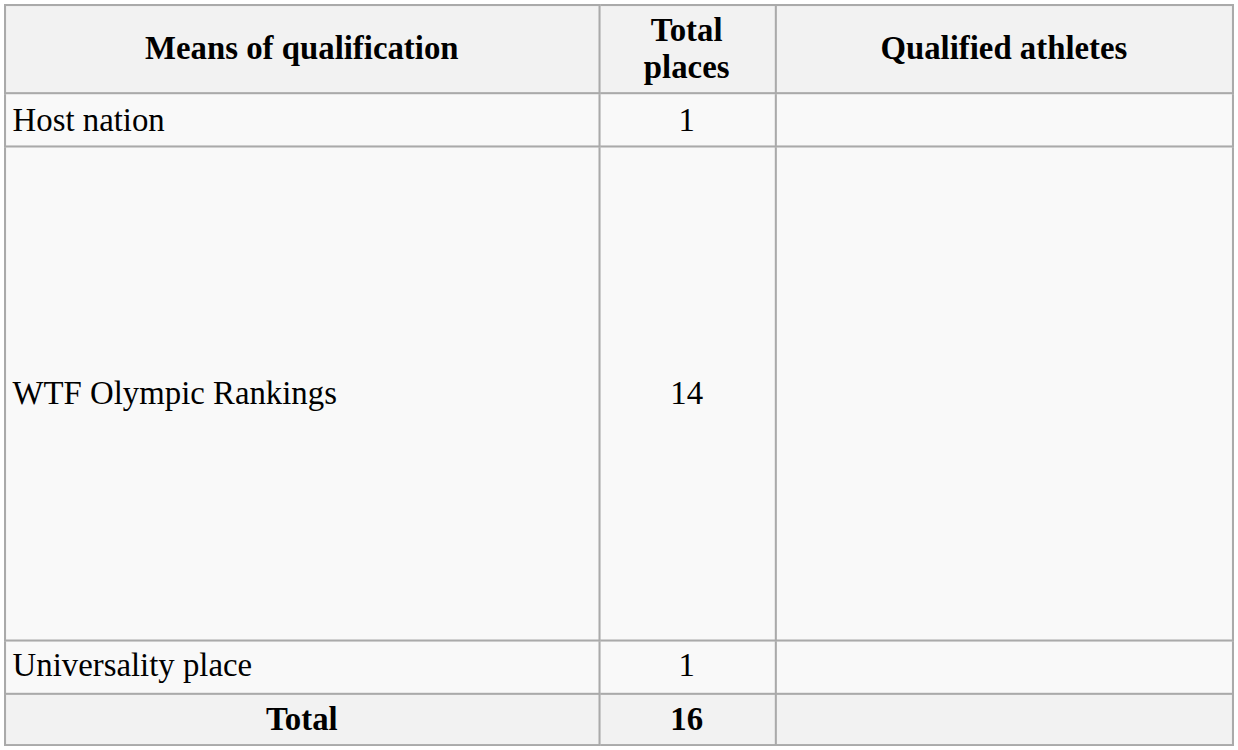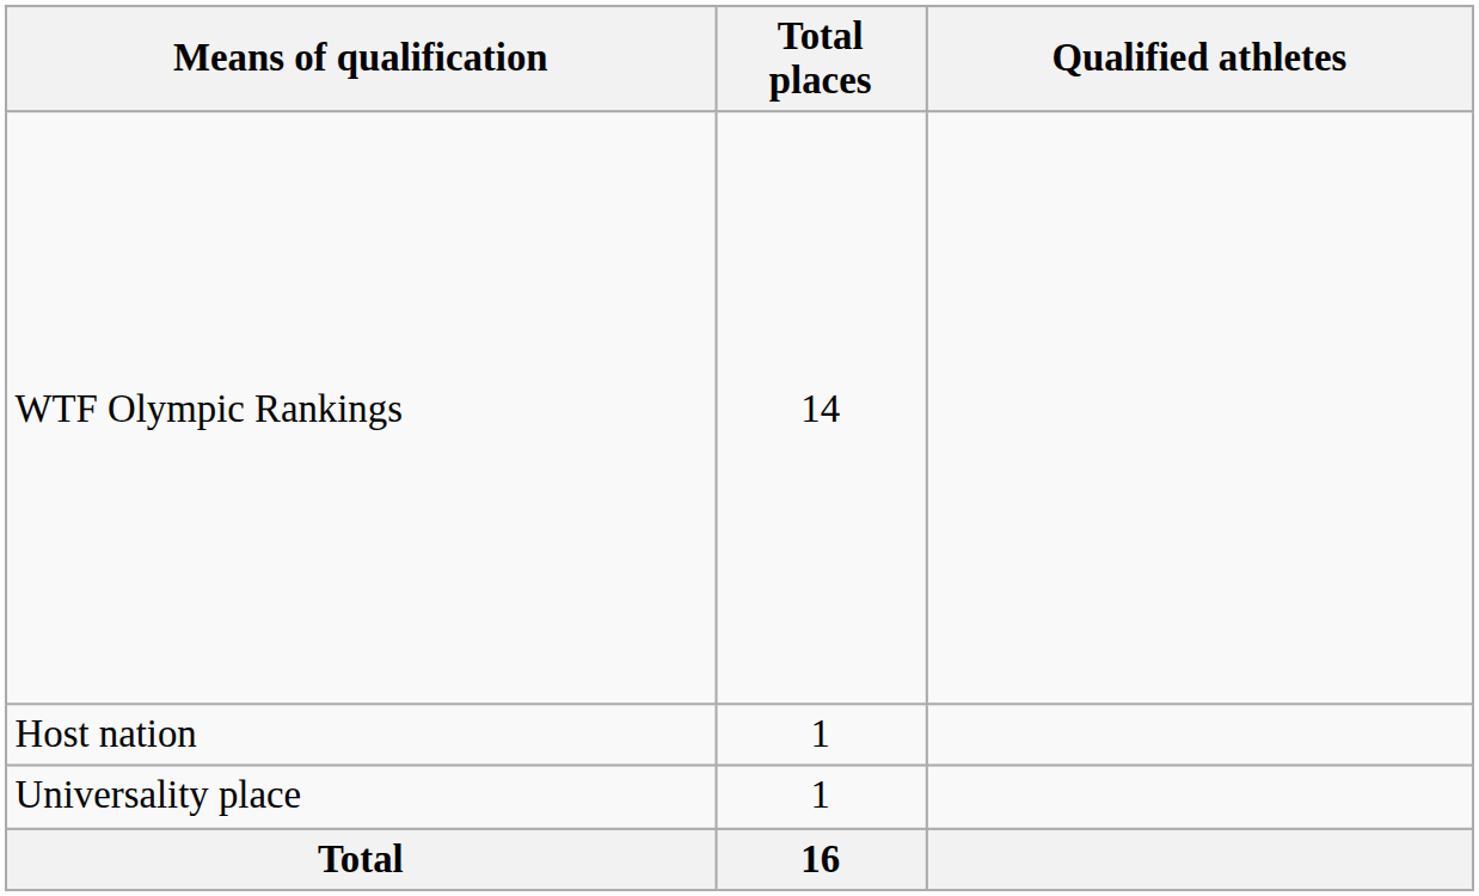 <table class="wikitable" width=600>
 <tr>
 <th>Means of qualification</th>
 <th>Total<br>places</th>
 <th>Qualified athletes</th>
 </tr>
 <tr>
+<td>WTF Olympic Rankings</td>
+<td align="center">14</td>
+<td><br><br><br><br><br><br><br><br><br><br><br><br><br></td>
+</tr>
+<tr>
 <td>Host nation</td>
 <td align="center">1</td>
 <td></td>
-</tr>
-<tr>
-<td>WTF Olympic Rankings</td>
-<td align="center">14</td>
-<td><br><br><br><br><br><br><br><br><br><br><br><br><br></td>
 </tr>
 <tr>
 <td>Universality place</td>
 <td align="center">1</td>
 <td></td>
 </tr>
 <tr>
 <th>Total</th>
 <th>16</th>
 <th></th>
 </tr>
 </table>
